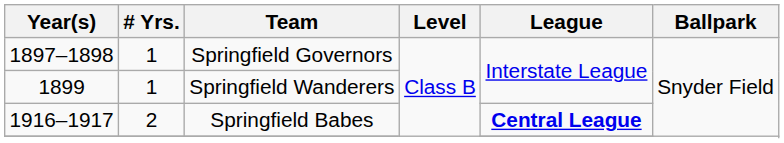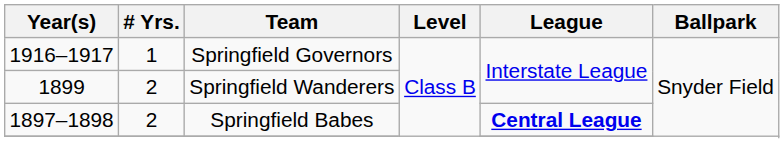 <table class="wikitable" style="text-align:center; font-size: 95%;">
 <tr>
 <th>Year(s)</th>
 <th># Yrs.</th>
 <th>Team</th>
 <th>Level</th>
 <th>League</th>
 <th>Ballpark</th>
 </tr>
 <tr>
-<td>1897–1898</td>
+<td>1916–1917</td>
 <td>1</td>
 <td>Springfield Governors</td>
 <td rowspan=4><a href='#'>Class B</a></td>
 <td rowspan=2><a href='#'>Interstate League</a></td>
 <td rowspan=4>Snyder Field</td>
 </tr>
 <tr>
 <td>1899</td>
-<td>1</td>
+<td>2</td>
 <td>Springfield Wanderers</td>
 </tr>
 <tr>
-<td>1916–1917</td>
+<td>1897–1898</td>
 <td>2</td>
 <td>Springfield Babes</td>
 <td><strong><a href='#'>Central League</a></strong></td>
 </tr>
 <tr>
 </tr>
 </table>
